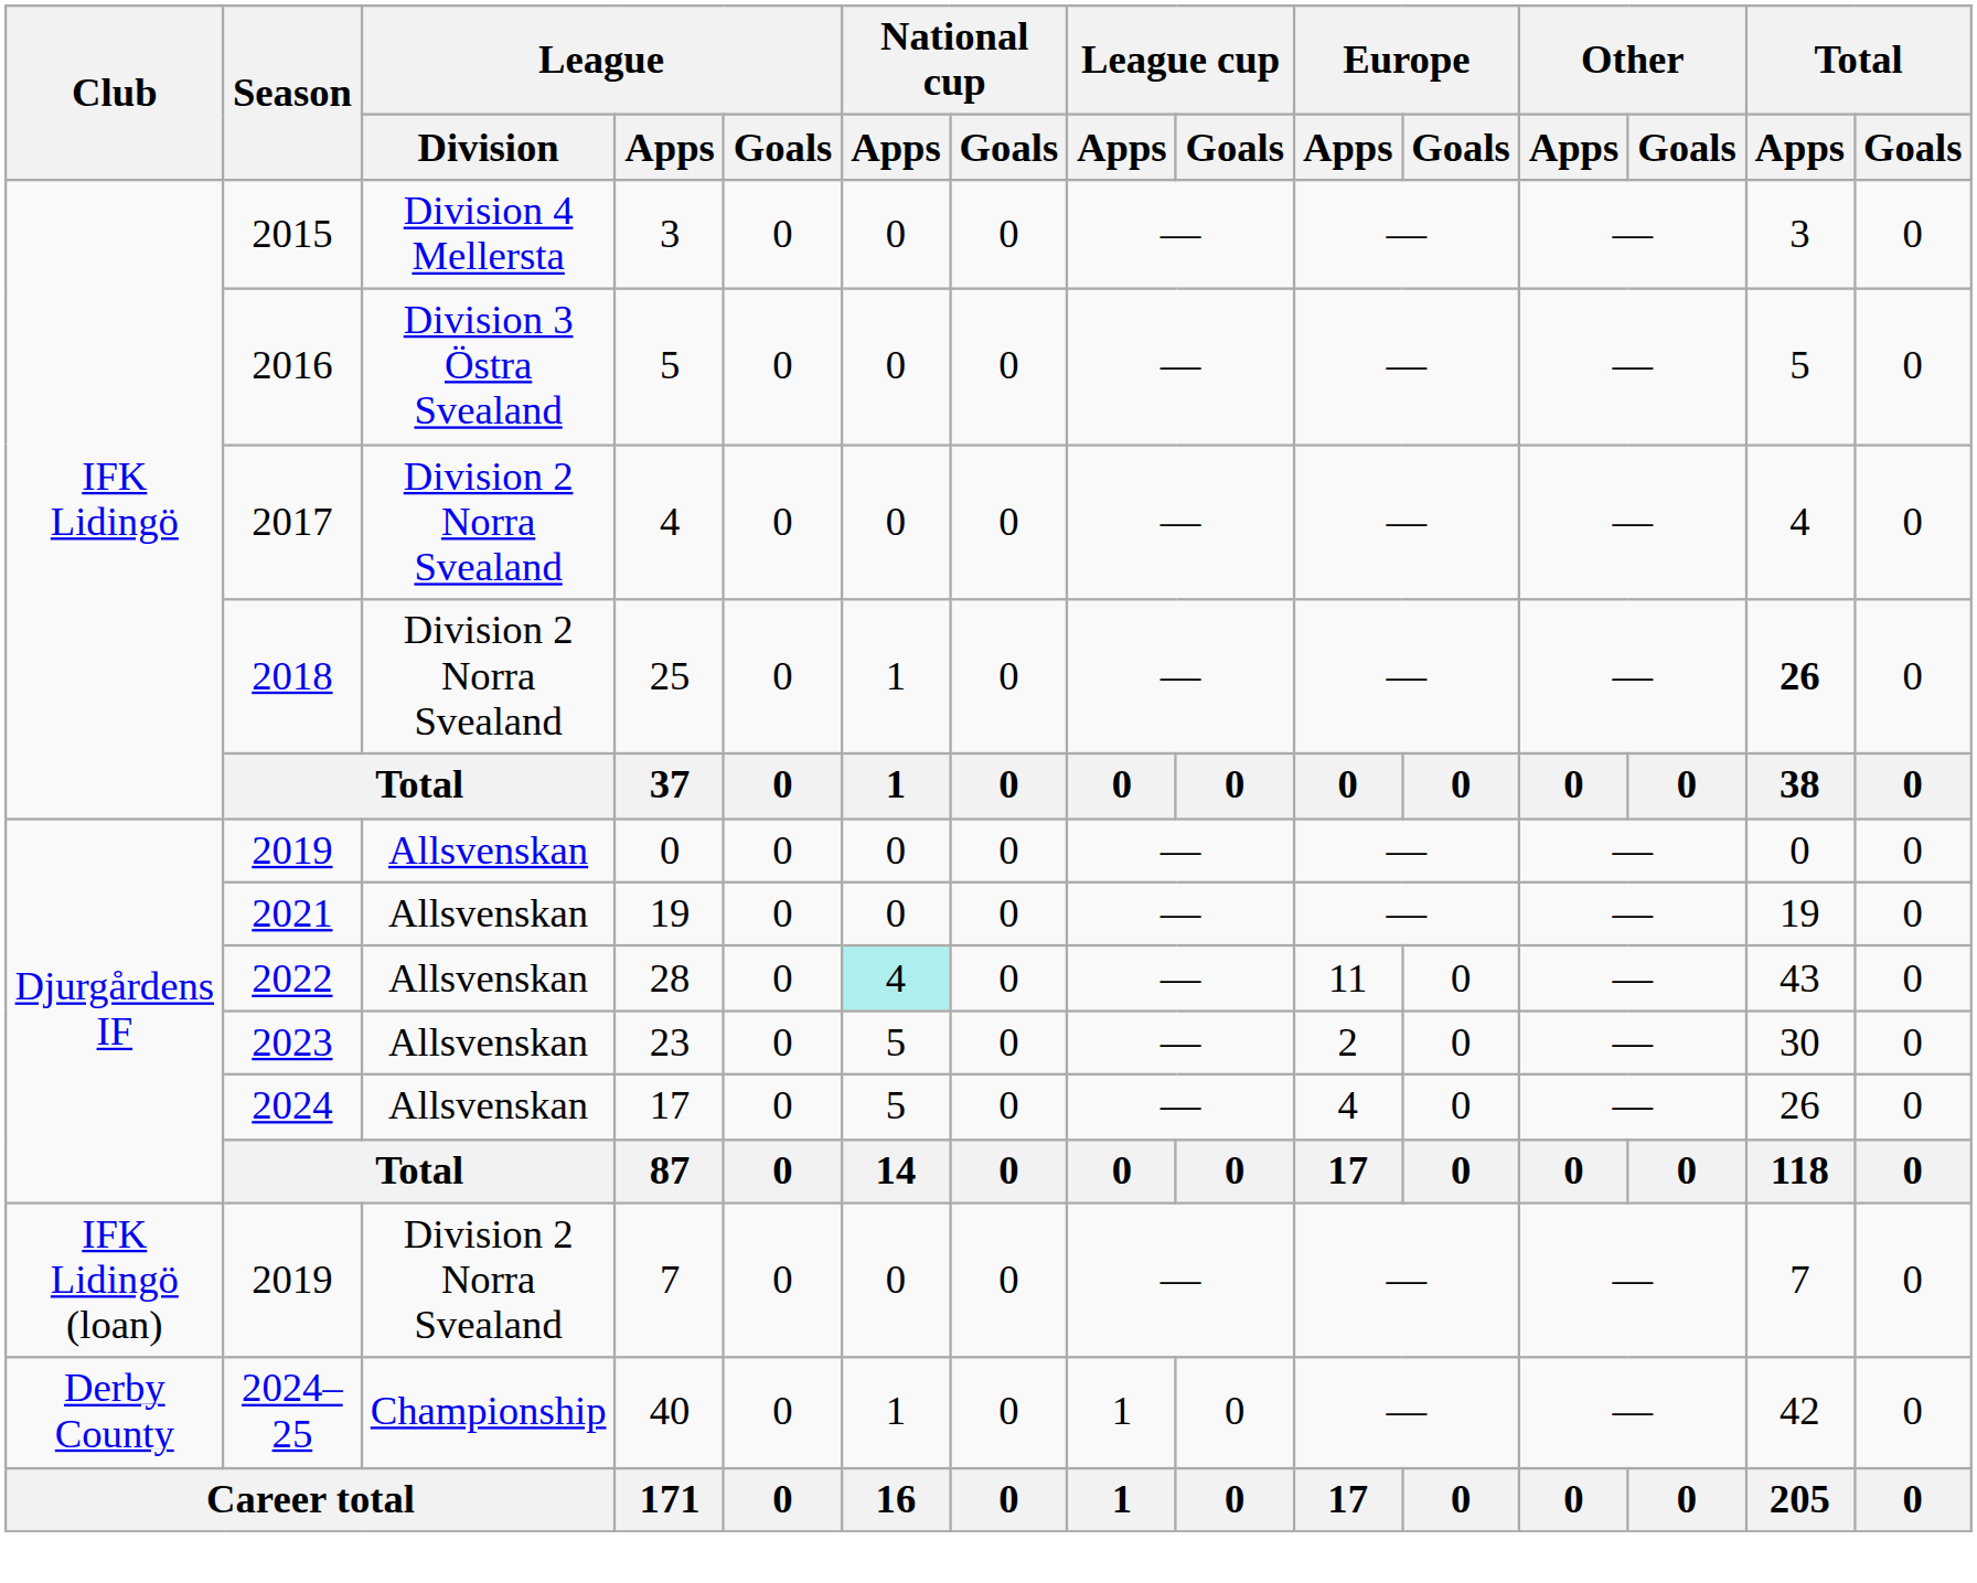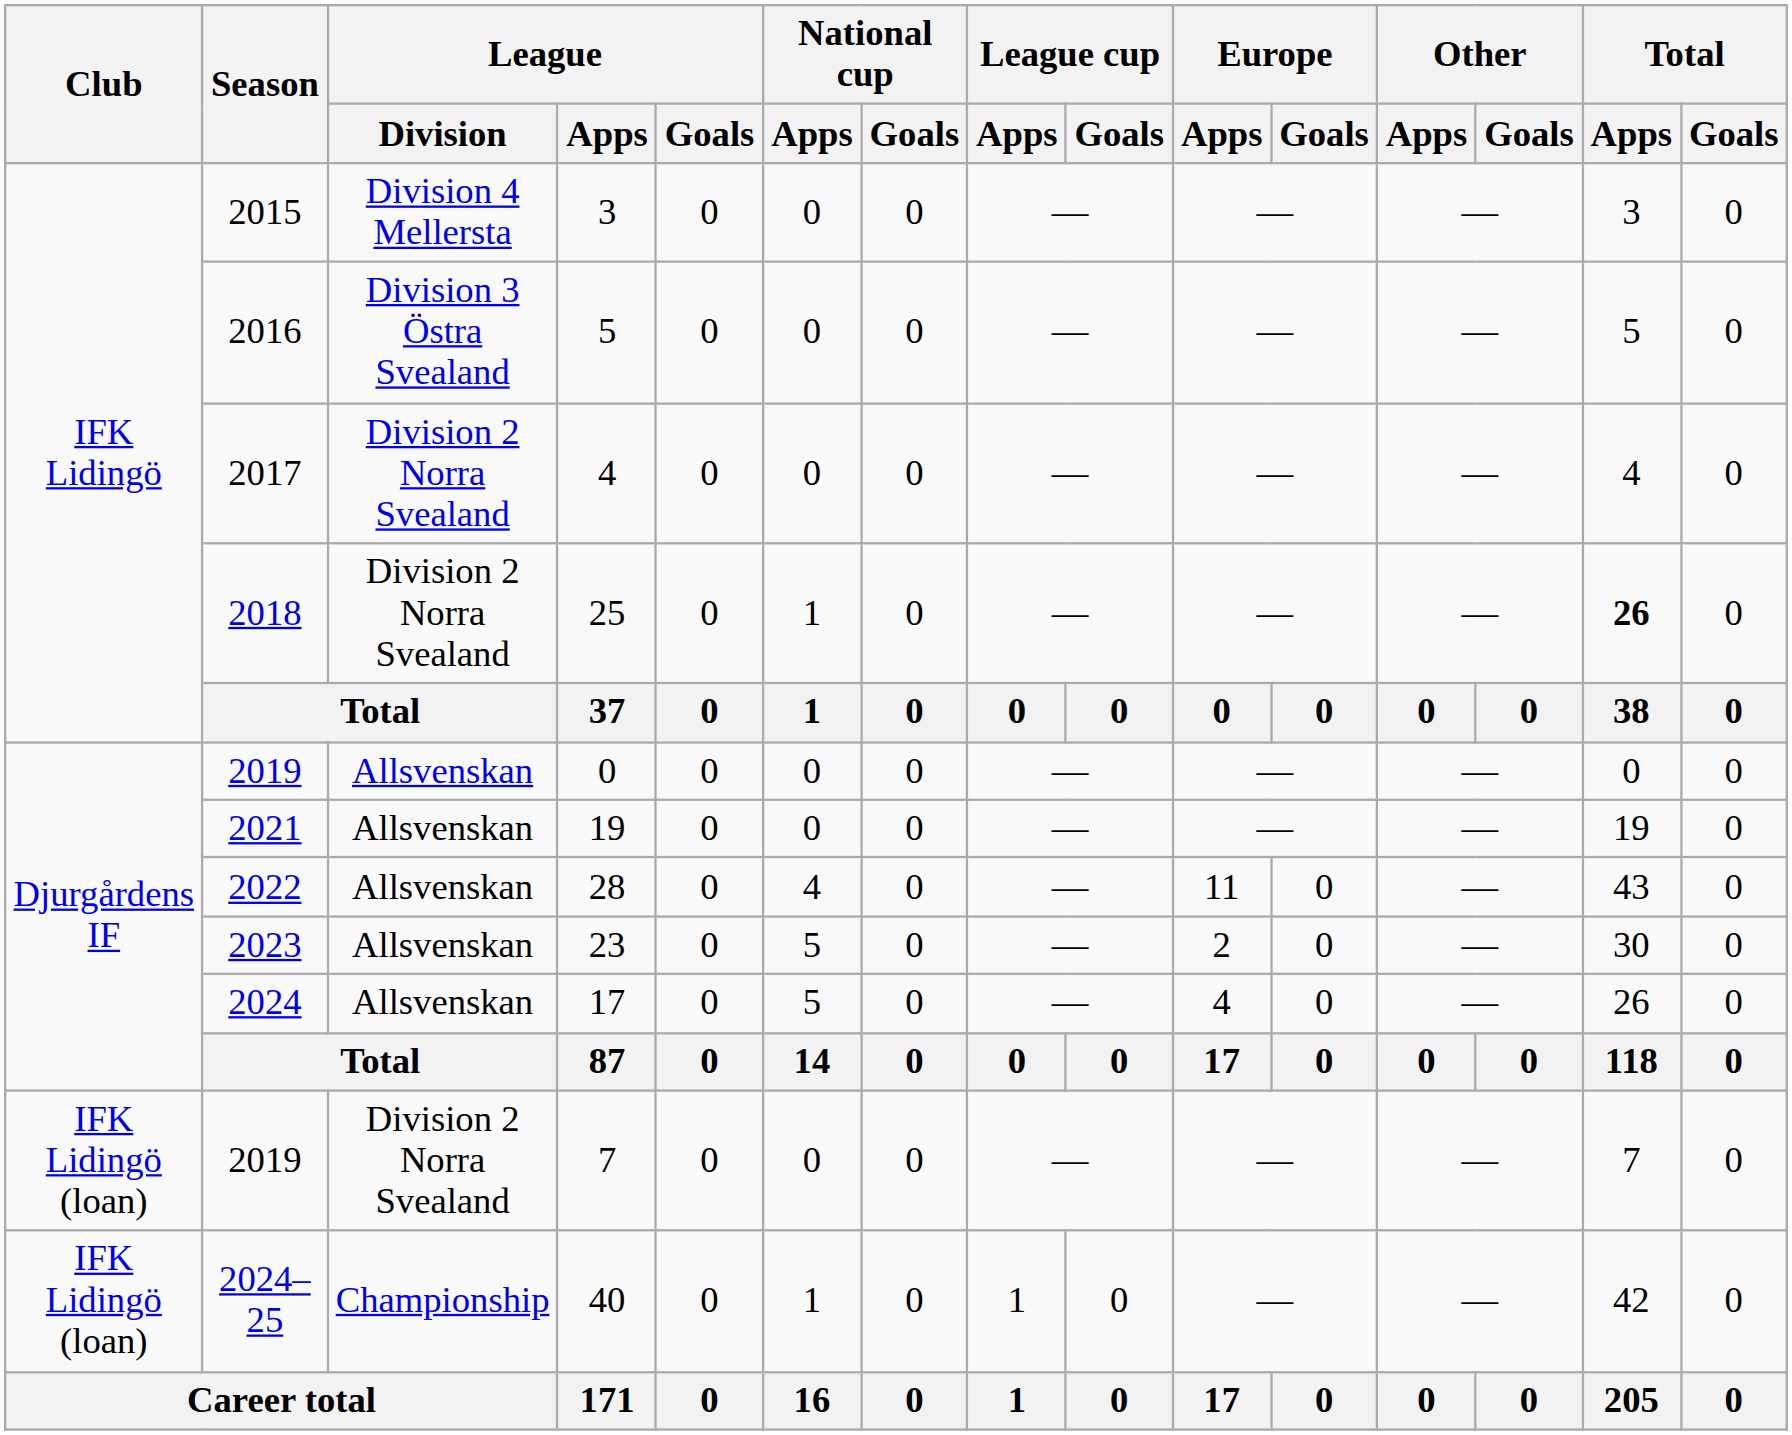 <table class="wikitable" style="text-align: center">
 <tr>
 <th rowspan="2">Club</th>
 <th rowspan="2">Season</th>
 <th colspan="3">League</th>
 <th colspan="2">National cup</th>
 <th colspan="2">League cup</th>
 <th colspan="2">Europe</th>
 <th colspan="2">Other</th>
 <th colspan="2">Total</th>
 </tr>
 <tr>
 <th>Division</th>
 <th>Apps</th>
 <th>Goals</th>
 <th>Apps</th>
 <th>Goals</th>
 <th>Apps</th>
 <th>Goals</th>
 <th>Apps</th>
 <th>Goals</th>
 <th>Apps</th>
 <th>Goals</th>
 <th>Apps</th>
 <th>Goals</th>
 </tr>
 <tr>
 <td rowspan="5"><a href='#'>IFK Lidingö</a></td>
 <td>2015</td>
 <td><a href='#'>Division 4 Mellersta</a></td>
 <td>3</td>
 <td>0</td>
 <td>0</td>
 <td>0</td>
 <td colspan="2">—</td>
 <td colspan="2">—</td>
 <td colspan="2">—</td>
 <td>3</td>
 <td>0</td>
 </tr>
 <tr>
 <td>2016</td>
 <td><a href='#'>Division 3 Östra Svealand</a></td>
 <td>5</td>
 <td>0</td>
 <td>0</td>
 <td>0</td>
 <td colspan="2">—</td>
 <td colspan="2">—</td>
 <td colspan="2">—</td>
 <td>5</td>
 <td>0</td>
 </tr>
 <tr>
 <td>2017</td>
 <td><a href='#'>Division 2 Norra Svealand</a></td>
 <td>4</td>
 <td>0</td>
 <td>0</td>
 <td>0</td>
 <td colspan="2">—</td>
 <td colspan="2">—</td>
 <td colspan="2">—</td>
 <td>4</td>
 <td>0</td>
 </tr>
 <tr>
 <td><a href='#'>2018</a></td>
 <td>Division 2 Norra Svealand</td>
 <td>25</td>
 <td>0</td>
 <td>1</td>
 <td>0</td>
 <td colspan="2">—</td>
 <td colspan="2">—</td>
 <td colspan="2">—</td>
 <td><strong>26</strong></td>
 <td>0</td>
 </tr>
 <tr>
 <th colspan="2">Total</th>
 <th>37</th>
 <th>0</th>
 <th>1</th>
 <th>0</th>
 <th>0</th>
 <th>0</th>
 <th>0</th>
 <th>0</th>
 <th>0</th>
 <th>0</th>
 <th>38</th>
 <th>0</th>
 </tr>
 <tr>
 <td rowspan="6"><a href='#'>Djurgårdens IF</a></td>
 <td><a href='#'>2019</a></td>
 <td><a href='#'>Allsvenskan</a></td>
 <td>0</td>
 <td>0</td>
 <td>0</td>
 <td>0</td>
 <td colspan="2">—</td>
 <td colspan="2">—</td>
 <td colspan="2">—</td>
 <td>0</td>
 <td>0</td>
 </tr>
 <tr>
 <td><a href='#'>2021</a></td>
 <td>Allsvenskan</td>
 <td>19</td>
 <td>0</td>
 <td>0</td>
 <td>0</td>
 <td colspan="2">—</td>
 <td colspan="2">—</td>
 <td colspan="2">—</td>
 <td>19</td>
 <td>0</td>
 </tr>
 <tr>
 <td><a href='#'>2022</a></td>
 <td>Allsvenskan</td>
 <td>28</td>
 <td>0</td>
-<td style="background: paleturquoise;">4</td>
+<td>4</td>
 <td>0</td>
 <td colspan="2">—</td>
 <td>11</td>
 <td>0</td>
 <td colspan="2">—</td>
 <td>43</td>
 <td>0</td>
 </tr>
 <tr>
 <td><a href='#'>2023</a></td>
 <td>Allsvenskan</td>
 <td>23</td>
 <td>0</td>
 <td>5</td>
 <td>0</td>
 <td colspan="2">—</td>
 <td>2</td>
 <td>0</td>
 <td colspan="2">—</td>
 <td>30</td>
 <td>0</td>
 </tr>
 <tr>
 <td><a href='#'>2024</a></td>
 <td>Allsvenskan</td>
 <td>17</td>
 <td>0</td>
 <td>5</td>
 <td>0</td>
 <td colspan="2">—</td>
 <td>4</td>
 <td>0</td>
 <td colspan="2">—</td>
 <td>26</td>
 <td>0</td>
 </tr>
 <tr>
 <th colspan="2">Total</th>
 <th>87</th>
 <th>0</th>
 <th>14</th>
 <th>0</th>
 <th>0</th>
 <th>0</th>
 <th>17</th>
 <th>0</th>
 <th>0</th>
 <th>0</th>
 <th>118</th>
 <th>0</th>
 </tr>
 <tr>
 <td><a href='#'>IFK Lidingö</a> (loan)</td>
 <td>2019</td>
 <td>Division 2 Norra Svealand</td>
 <td>7</td>
 <td>0</td>
 <td>0</td>
 <td>0</td>
 <td colspan="2">—</td>
 <td colspan="2">—</td>
 <td colspan="2">—</td>
 <td>7</td>
 <td>0</td>
 </tr>
 <tr>
-<td><a href='#'>Derby County</a></td>
+<td><a href='#'>IFK Lidingö</a> (loan)</td>
 <td><a href='#'>2024–25</a></td>
 <td><a href='#'>Championship</a></td>
 <td>40</td>
 <td>0</td>
 <td>1</td>
 <td>0</td>
 <td>1</td>
 <td>0</td>
 <td colspan="2">—</td>
 <td colspan="2">—</td>
 <td>42</td>
 <td>0</td>
 </tr>
 <tr>
 <th colspan="3">Career total</th>
 <th>171</th>
 <th>0</th>
 <th>16</th>
 <th>0</th>
 <th>1</th>
 <th>0</th>
 <th>17</th>
 <th>0</th>
 <th>0</th>
 <th>0</th>
 <th>205</th>
 <th>0</th>
 </tr>
 </table>
